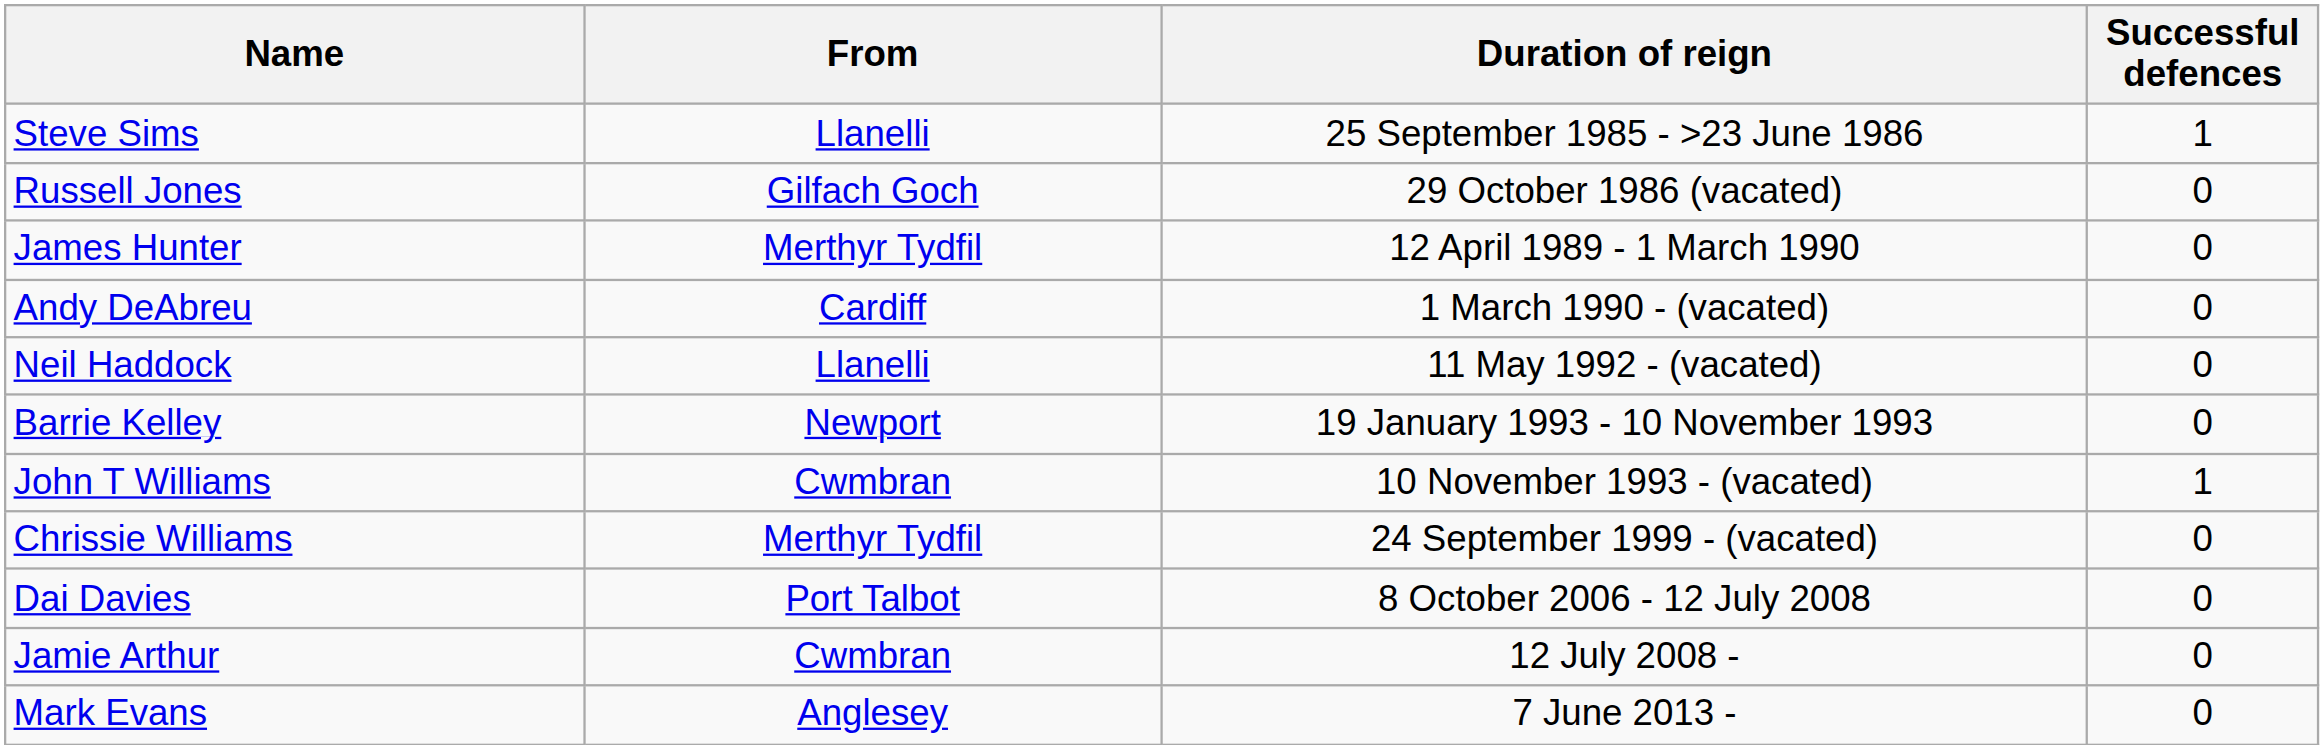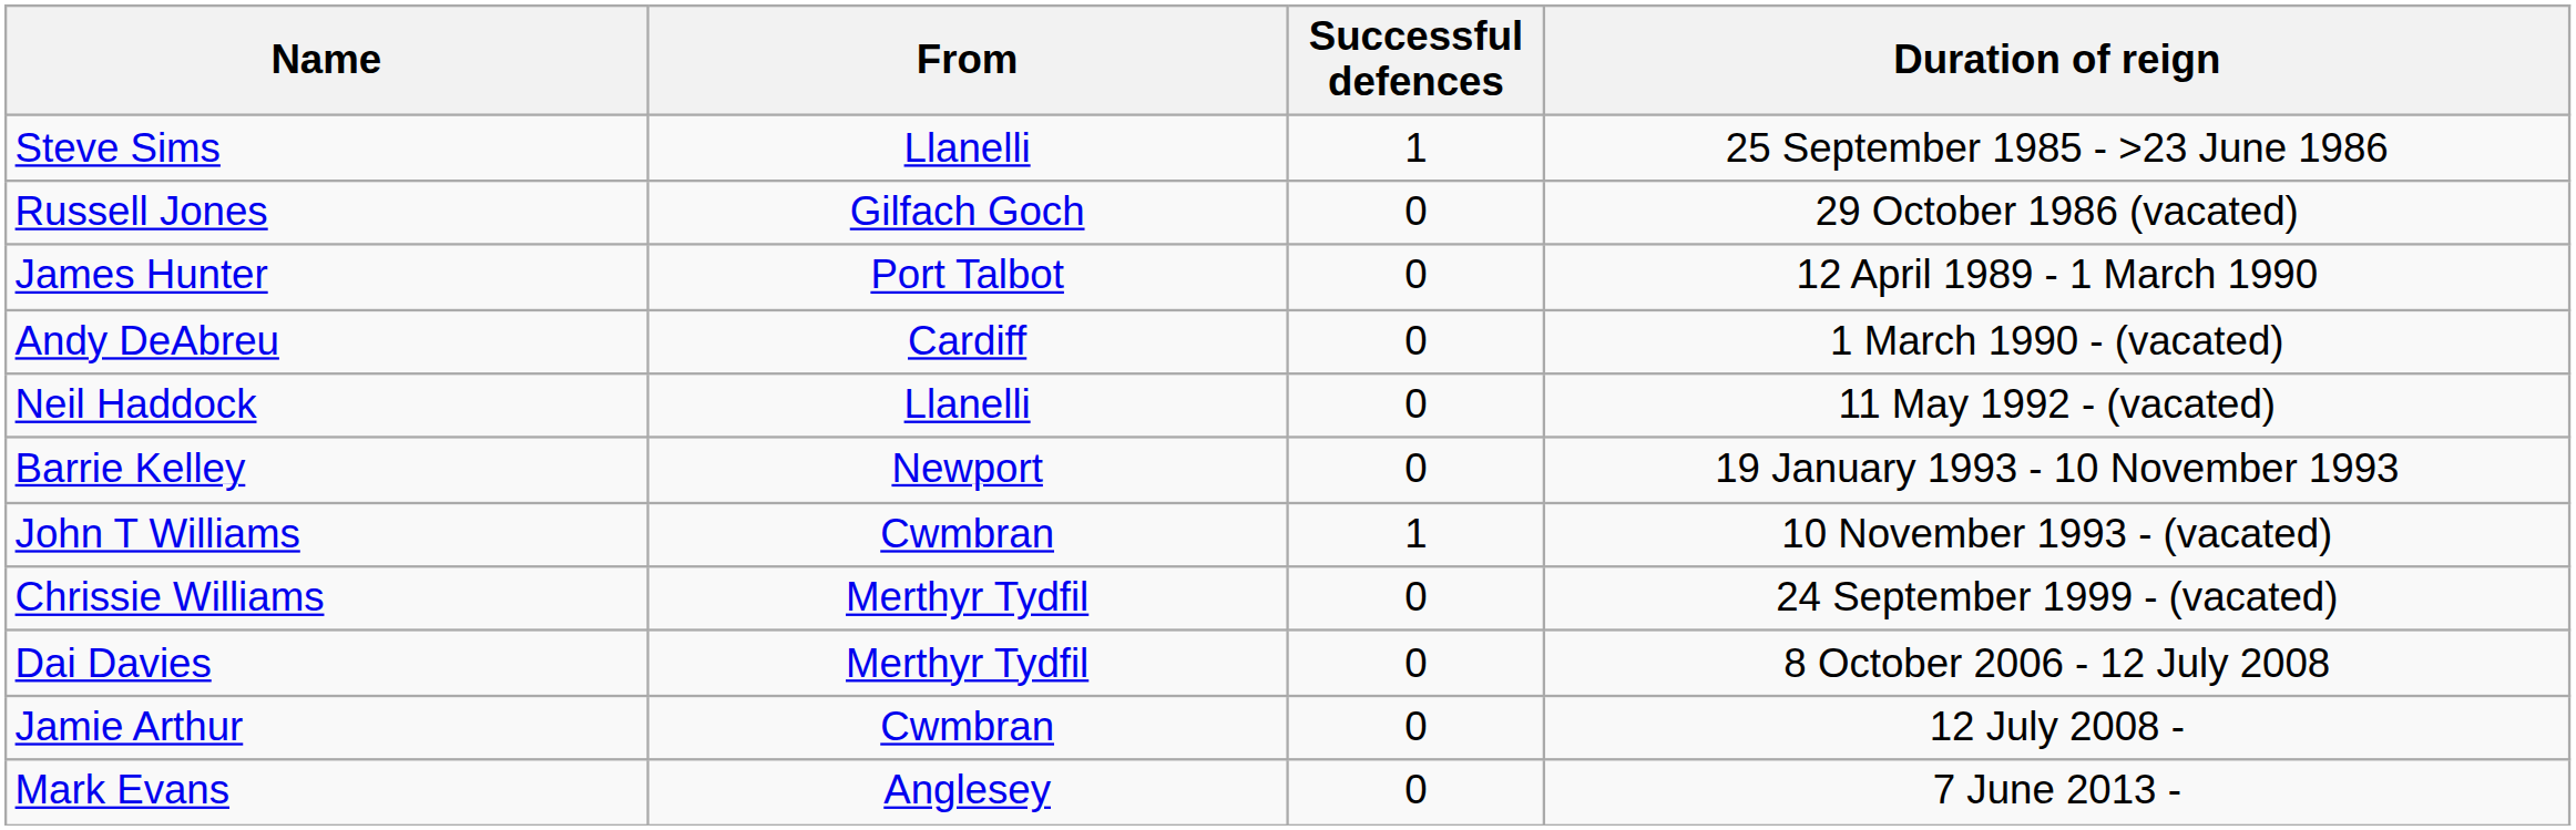 <table class="wikitable" style="width:80%;">
 <tr>
 <th style="width:25%;">Name</th>
 <th style="width:25%;">From</th>
+<th style="width:10%;">Successful defences</th>
 <th style="width:40%;">Duration of reign</th>
-<th style="width:10%;">Successful defences</th>
 </tr>
 <tr align=center>
 <td align=left><a href='#'>Steve Sims</a></td>
 <td><a href='#'>Llanelli</a></td>
+<td>1</td>
 <td>25 September 1985 - >23 June 1986</td>
-<td>1</td>
 </tr>
 <tr align=center>
 <td align=left><a href='#'>Russell Jones</a></td>
 <td><a href='#'>Gilfach Goch</a></td>
+<td>0</td>
 <td>29 October 1986 (vacated)</td>
-<td>0</td>
 </tr>
 <tr align=center>
 <td align=left><a href='#'>James Hunter</a></td>
-<td><a href='#'>Merthyr Tydfil</a></td>
+<td><a href='#'>Port Talbot</a></td>
+<td>0</td>
 <td>12 April 1989 - 1 March 1990</td>
-<td>0</td>
 </tr>
 <tr align=center>
 <td align=left><a href='#'>Andy DeAbreu</a></td>
 <td><a href='#'>Cardiff</a></td>
+<td>0</td>
 <td>1 March 1990 - (vacated)</td>
-<td>0</td>
 </tr>
 <tr align=center>
 <td align=left><a href='#'>Neil Haddock</a></td>
 <td><a href='#'>Llanelli</a></td>
+<td>0</td>
 <td>11 May 1992 - (vacated)</td>
-<td>0</td>
 </tr>
 <tr align=center>
 <td align=left><a href='#'>Barrie Kelley</a></td>
 <td><a href='#'>Newport</a></td>
+<td>0</td>
 <td>19 January 1993 - 10 November 1993</td>
-<td>0</td>
 </tr>
 <tr align=center>
 <td align=left><a href='#'>John T Williams</a></td>
 <td><a href='#'>Cwmbran</a></td>
+<td>1</td>
 <td>10 November 1993 - (vacated)</td>
-<td>1</td>
 </tr>
 <tr align=center>
 <td align=left><a href='#'>Chrissie Williams</a></td>
 <td><a href='#'>Merthyr Tydfil</a></td>
+<td>0</td>
 <td>24 September 1999 - (vacated)</td>
-<td>0</td>
 </tr>
 <tr align=center>
 <td align=left><a href='#'>Dai Davies</a></td>
-<td><a href='#'>Port Talbot</a></td>
+<td><a href='#'>Merthyr Tydfil</a></td>
+<td>0</td>
 <td>8 October 2006 - 12 July 2008</td>
-<td>0</td>
 </tr>
 <tr align=center>
 <td align=left><a href='#'>Jamie Arthur</a></td>
 <td><a href='#'>Cwmbran</a></td>
+<td>0</td>
 <td>12 July 2008 -</td>
-<td>0</td>
 </tr>
 <tr align=center>
 <td align=left><a href='#'>Mark Evans</a></td>
 <td><a href='#'>Anglesey</a></td>
+<td>0</td>
 <td>7 June 2013 -</td>
-<td>0</td>
 </tr>
 </table>
